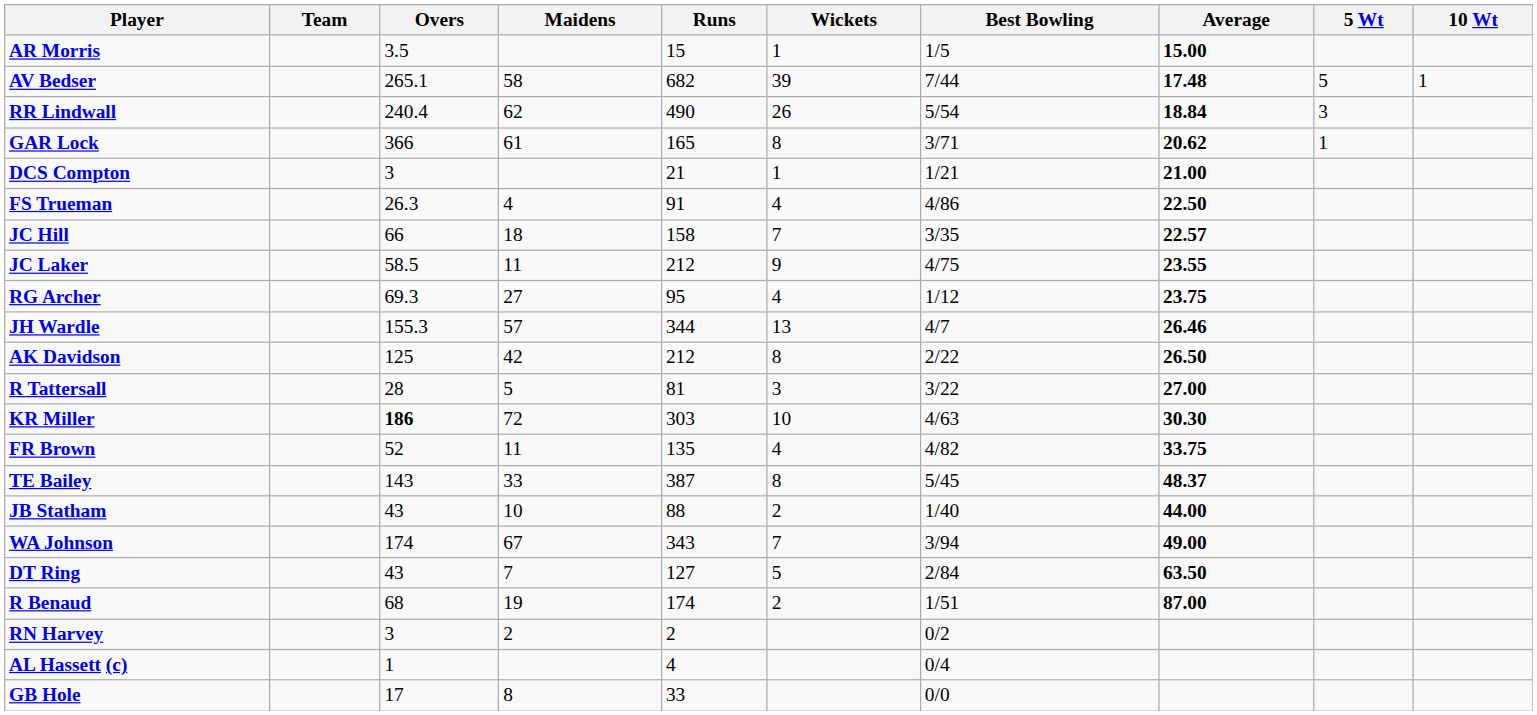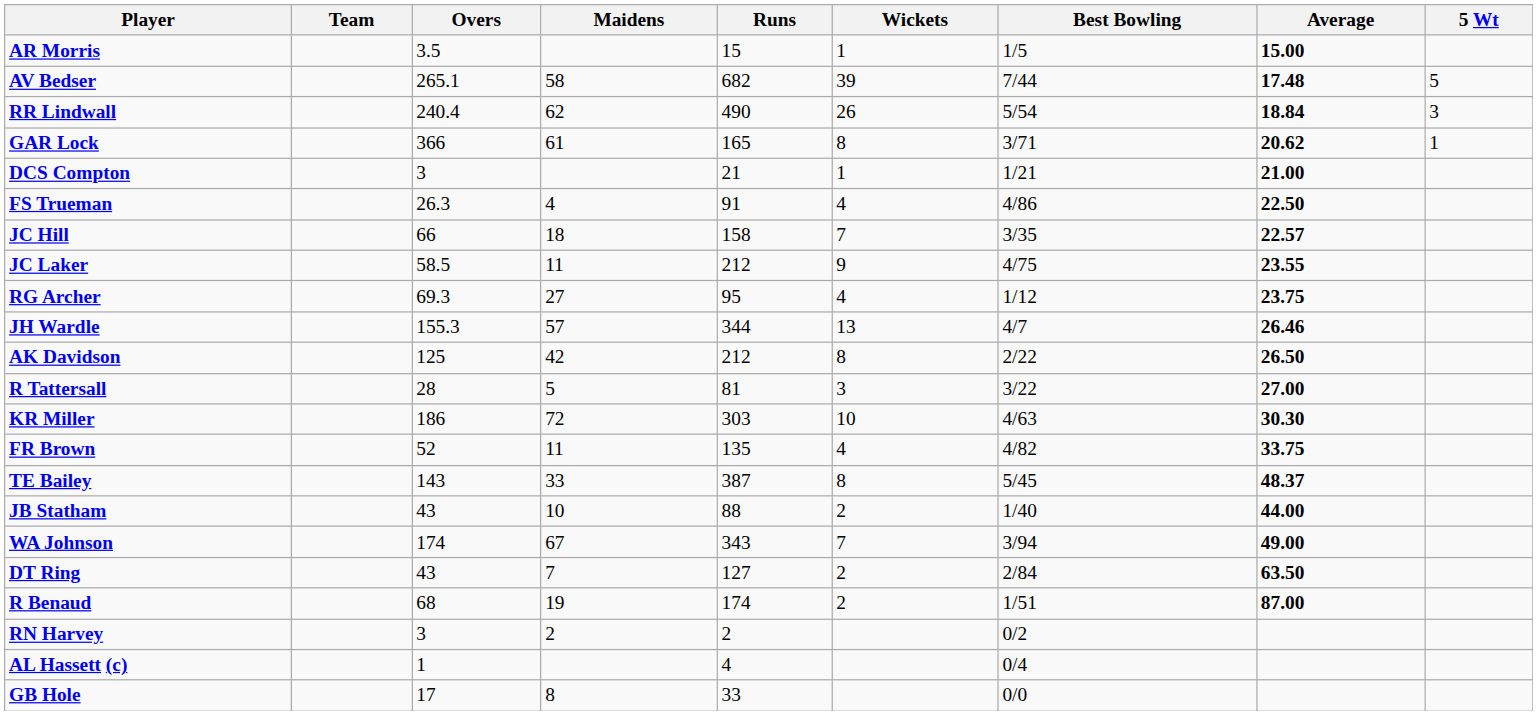 <table class="wikitable" style="width:100%;">
 <tr>
 <th>Player</th>
 <th>Team</th>
 <th>Overs</th>
 <th>Maidens</th>
 <th>Runs</th>
 <th>Wickets</th>
 <th>Best Bowling</th>
 <th>Average</th>
 <th>5 <a href='#'>Wt</a></th>
-<th>10 <a href='#'>Wt</a></th>
 </tr>
 <tr align=left>
 <td><strong><a href='#'>AR Morris</a></strong></td>
 <td></td>
 <td>3.5</td>
 <td></td>
 <td>15</td>
 <td>1</td>
 <td>1/5</td>
 <td><strong>15.00</strong></td>
-<td></td>
 <td></td>
 </tr>
 <tr align=left>
 <td><strong><a href='#'>AV Bedser</a></strong></td>
 <td></td>
 <td>265.1</td>
 <td>58</td>
 <td>682</td>
 <td>39</td>
 <td>7/44</td>
 <td><strong>17.48</strong></td>
 <td>5</td>
-<td>1</td>
 </tr>
 <tr align=left>
 <td><strong><a href='#'>RR Lindwall</a></strong></td>
 <td></td>
 <td>240.4</td>
 <td>62</td>
 <td>490</td>
 <td>26</td>
 <td>5/54</td>
 <td><strong>18.84</strong></td>
 <td>3</td>
-<td></td>
 </tr>
 <tr align=left>
 <td><strong><a href='#'>GAR Lock</a></strong></td>
 <td></td>
 <td>366</td>
 <td>61</td>
 <td>165</td>
 <td>8</td>
 <td>3/71</td>
 <td><strong>20.62</strong></td>
 <td>1</td>
-<td></td>
 </tr>
 <tr align=left>
 <td><strong><a href='#'>DCS Compton</a></strong></td>
 <td></td>
 <td>3</td>
 <td></td>
 <td>21</td>
 <td>1</td>
 <td>1/21</td>
 <td><strong>21.00</strong></td>
-<td></td>
 <td></td>
 </tr>
 <tr align=left>
 <td><strong><a href='#'>FS Trueman</a></strong></td>
 <td></td>
 <td>26.3</td>
 <td>4</td>
 <td>91</td>
 <td>4</td>
 <td>4/86</td>
 <td><strong>22.50</strong></td>
 <td></td>
-<td></td>
 </tr>
 <tr align=left>
 <td><strong><a href='#'>JC Hill</a></strong></td>
 <td></td>
 <td>66</td>
 <td>18</td>
 <td>158</td>
 <td>7</td>
 <td>3/35</td>
 <td><strong>22.57</strong></td>
-<td></td>
 <td></td>
 </tr>
 <tr align=left>
 <td><strong><a href='#'>JC Laker</a></strong></td>
 <td></td>
 <td>58.5</td>
 <td>11</td>
 <td>212</td>
 <td>9</td>
 <td>4/75</td>
 <td><strong>23.55</strong></td>
 <td></td>
-<td></td>
 </tr>
 <tr align=left>
 <td><strong><a href='#'>RG Archer</a></strong></td>
 <td></td>
 <td>69.3</td>
 <td>27</td>
 <td>95</td>
 <td>4</td>
 <td>1/12</td>
 <td><strong>23.75</strong></td>
-<td></td>
 <td></td>
 </tr>
 <tr align=left>
 <td><strong><a href='#'>JH Wardle</a></strong></td>
 <td></td>
 <td>155.3</td>
 <td>57</td>
 <td>344</td>
 <td>13</td>
 <td>4/7</td>
 <td><strong>26.46</strong></td>
 <td></td>
-<td></td>
 </tr>
 <tr align=left>
 <td><strong><a href='#'>AK Davidson</a></strong></td>
 <td></td>
 <td>125</td>
 <td>42</td>
 <td>212</td>
 <td>8</td>
 <td>2/22</td>
 <td><strong>26.50</strong></td>
-<td></td>
 <td></td>
 </tr>
 <tr align=left>
 <td><strong><a href='#'>R Tattersall</a></strong></td>
 <td></td>
 <td>28</td>
 <td>5</td>
 <td>81</td>
 <td>3</td>
 <td>3/22</td>
 <td><strong>27.00</strong></td>
 <td></td>
-<td></td>
 </tr>
 <tr align=left>
 <td><strong><a href='#'>KR Miller</a></strong></td>
 <td></td>
-<td><strong>186</strong></td>
+<td>186</td>
 <td>72</td>
 <td>303</td>
 <td>10</td>
 <td>4/63</td>
 <td><strong>30.30</strong></td>
-<td></td>
 <td></td>
 </tr>
 <tr align=left>
 <td><strong><a href='#'>FR Brown</a></strong></td>
 <td></td>
 <td>52</td>
 <td>11</td>
 <td>135</td>
 <td>4</td>
 <td>4/82</td>
 <td><strong>33.75</strong></td>
 <td></td>
-<td></td>
 </tr>
 <tr align=left>
 <td><strong><a href='#'>TE Bailey</a></strong></td>
 <td></td>
 <td>143</td>
 <td>33</td>
 <td>387</td>
 <td>8</td>
 <td>5/45</td>
 <td><strong>48.37</strong></td>
-<td></td>
 <td></td>
 </tr>
 <tr align=left>
 <td><strong><a href='#'>JB Statham</a></strong></td>
 <td></td>
 <td>43</td>
 <td>10</td>
 <td>88</td>
 <td>2</td>
 <td>1/40</td>
 <td><strong>44.00</strong></td>
 <td></td>
-<td></td>
 </tr>
 <tr align=left>
 <td><strong><a href='#'>WA Johnson</a></strong></td>
 <td></td>
 <td>174</td>
 <td>67</td>
 <td>343</td>
 <td>7</td>
 <td>3/94</td>
 <td><strong>49.00</strong></td>
 <td></td>
-<td></td>
 </tr>
 <tr align=left>
 <td><strong><a href='#'>DT Ring</a></strong></td>
 <td></td>
 <td>43</td>
 <td>7</td>
 <td>127</td>
-<td>5</td>
+<td>2</td>
 <td>2/84</td>
 <td><strong>63.50</strong></td>
-<td></td>
 <td></td>
 </tr>
 <tr align=left>
 <td><strong><a href='#'>R Benaud</a></strong></td>
 <td></td>
 <td>68</td>
 <td>19</td>
 <td>174</td>
 <td>2</td>
 <td>1/51</td>
 <td><strong>87.00</strong></td>
 <td></td>
-<td></td>
 </tr>
 <tr align=left>
 <td><strong><a href='#'>RN Harvey</a></strong></td>
 <td></td>
 <td>3</td>
 <td>2</td>
 <td>2</td>
 <td></td>
 <td>0/2</td>
-<td></td>
 <td></td>
 <td></td>
 </tr>
 <tr align=left>
 <td><strong><a href='#'>AL Hassett</a> <a href='#'>(c)</a></strong></td>
 <td></td>
 <td>1</td>
 <td></td>
 <td>4</td>
 <td></td>
 <td>0/4</td>
 <td></td>
 <td></td>
-<td></td>
 </tr>
 <tr align=left>
 <td><strong><a href='#'>GB Hole</a></strong></td>
 <td></td>
 <td>17</td>
 <td>8</td>
 <td>33</td>
 <td></td>
 <td>0/0</td>
 <td></td>
 <td></td>
-<td></td>
 </tr>
 </table>
